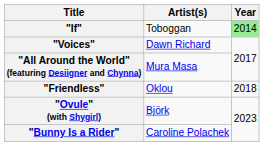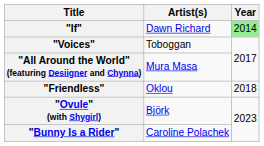 <table class="wikitable plainrowheaders">
 <tr>
 <th>Title</th>
 <th>Artist(s)</th>
 <th>Year</th>
 </tr>
 <tr>
 <th scope="row">"If"</th>
-<td>Toboggan</td>
+<td><a href='#'>Dawn Richard</a></td>
 <td rowspan="1" style="background: lightgreen;">2014</td>
 </tr>
 <tr>
 <th scope="row">"Voices"</th>
-<td><a href='#'>Dawn Richard</a></td>
+<td>Toboggan</td>
 <td rowspan="2">2017</td>
 </tr>
 <tr>
 <th scope="row">"All Around the World"<br><small>(featuring <a href='#'>Desiigner</a> and <a href='#'>Chynna</a>)</small></th>
 <td><a href='#'>Mura Masa</a></td>
 </tr>
 <tr>
 <th scope="row">"Friendless"</th>
 <td><a href='#'>Oklou</a></td>
 <td rowspan="1">2018</td>
 </tr>
 <tr>
 <th scope="row">"<a href='#'>Ovule</a>"<br><small>(with <a href='#'>Shygirl</a>)</small></th>
 <td><a href='#'>Björk</a></td>
 <td rowspan="2">2023</td>
 </tr>
 <tr>
 <th scope="row">"<a href='#'>Bunny Is a Rider</a>"</th>
 <td><a href='#'>Caroline Polachek</a></td>
 </tr>
 </table>
